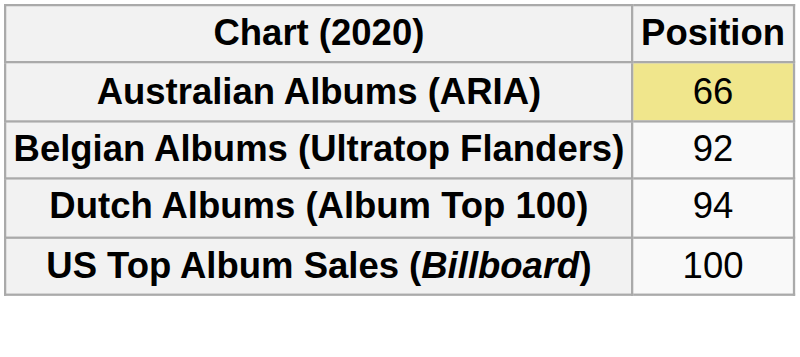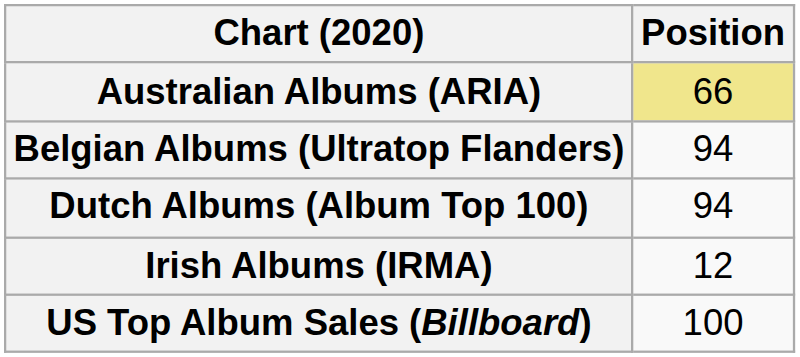 <table class="wikitable sortable plainrowheaders" style="text-align:center">
 <tr>
 <th scope="col">Chart (2020)</th>
 <th scope="col">Position</th>
 </tr>
 <tr>
 <th scope="row">Australian Albums (ARIA)</th>
 <td style="background: khaki;">66</td>
 </tr>
 <tr>
 <th scope="row">Belgian Albums (Ultratop Flanders)</th>
-<td>92</td>
+<td>94</td>
 </tr>
 <tr>
 <th scope="row">Dutch Albums (Album Top 100)</th>
 <td>94</td>
 </tr>
 <tr>
+<th scope="row">Irish Albums (IRMA)</th>
+<td>12</td>
+</tr>
+<tr>
 <th scope="row">US Top Album Sales (<em>Billboard</em>)</th>
 <td>100</td>
 </tr>
 </table>
